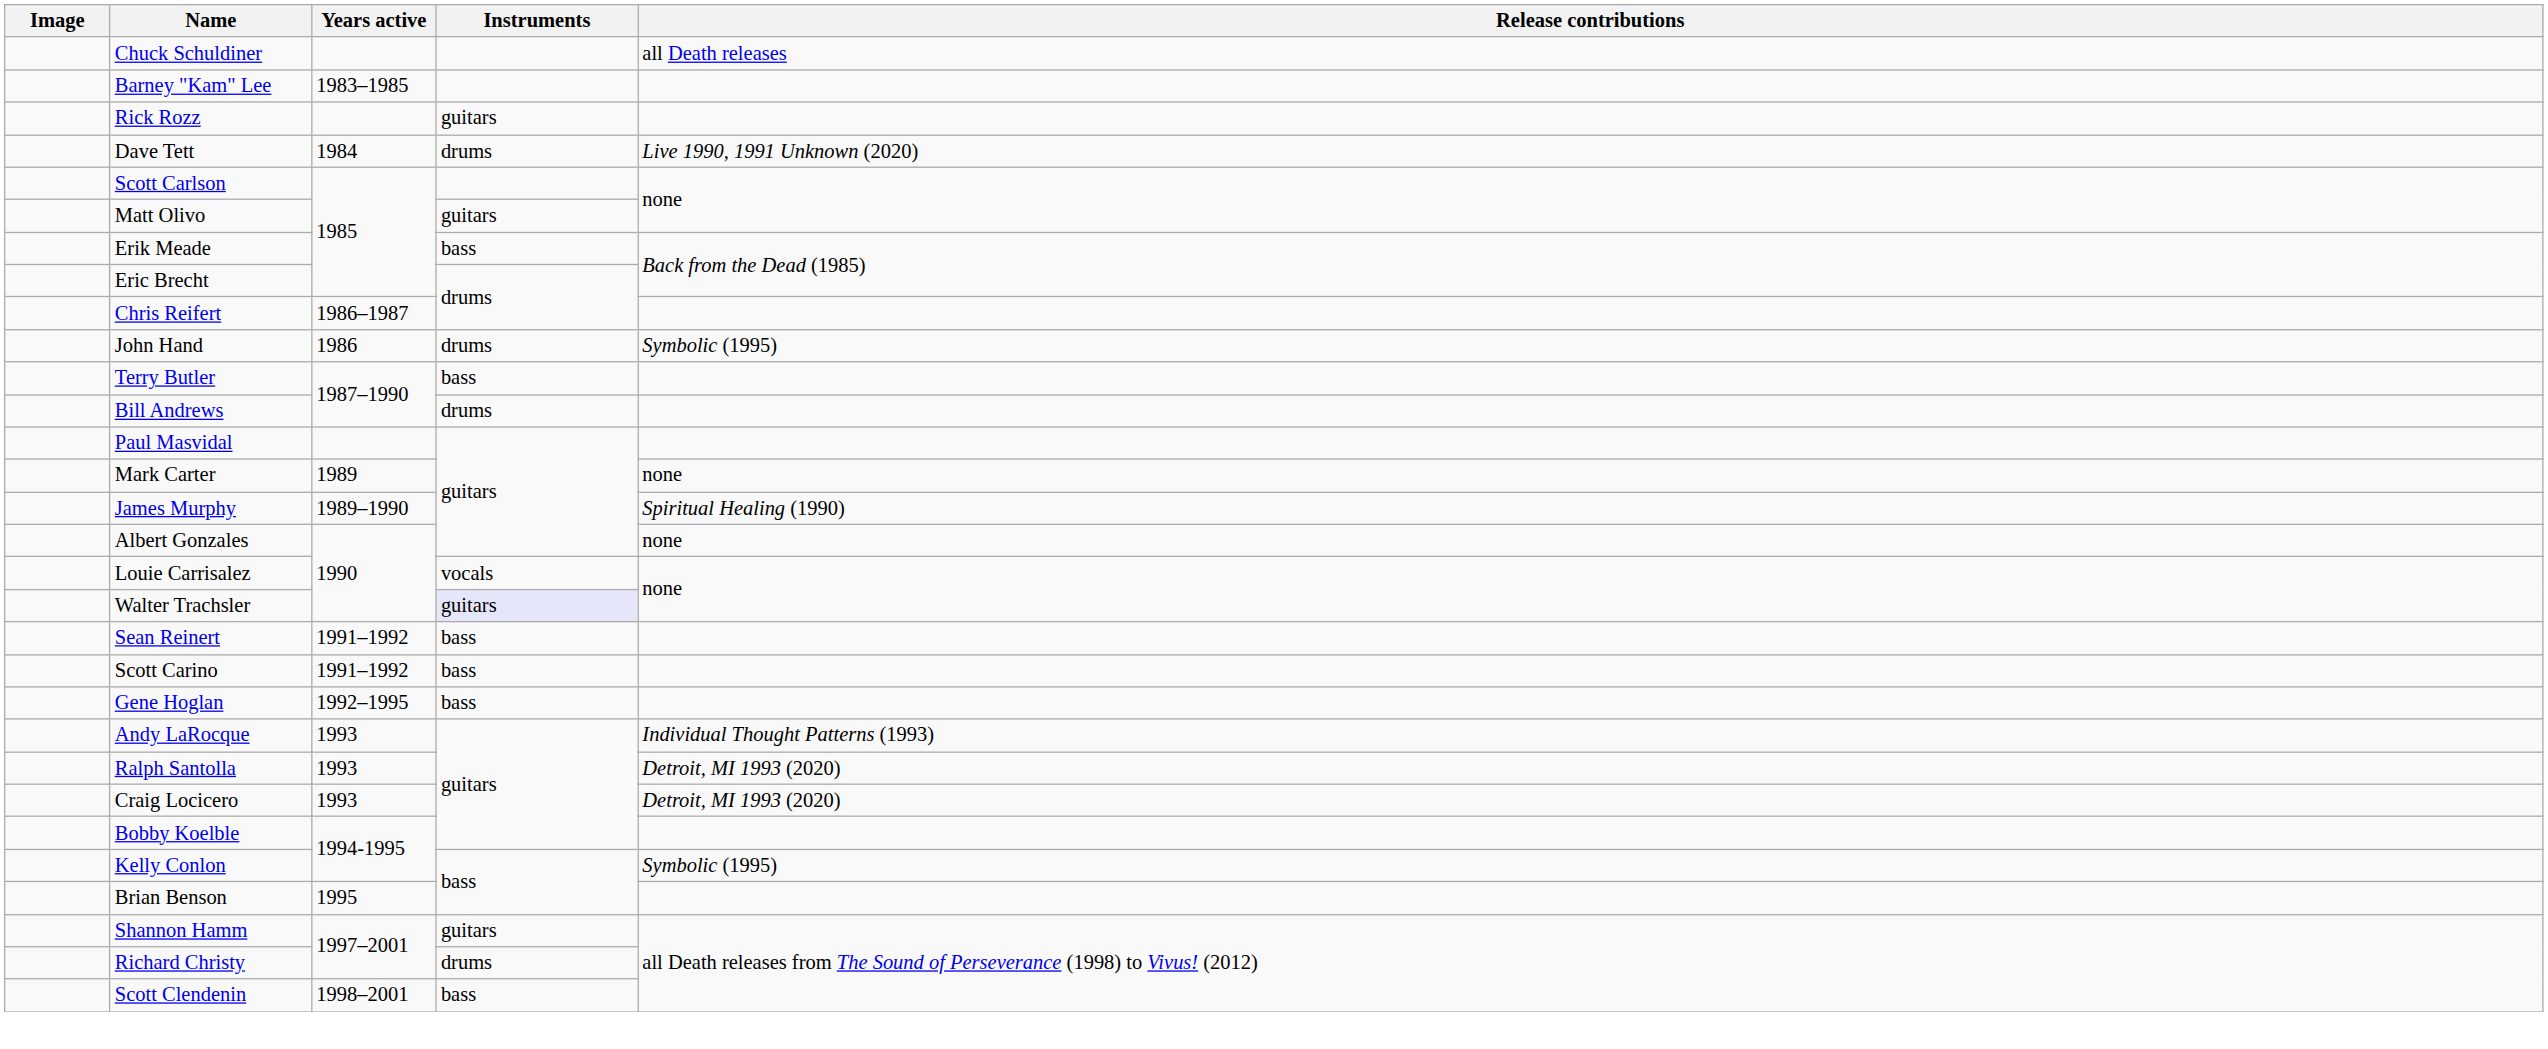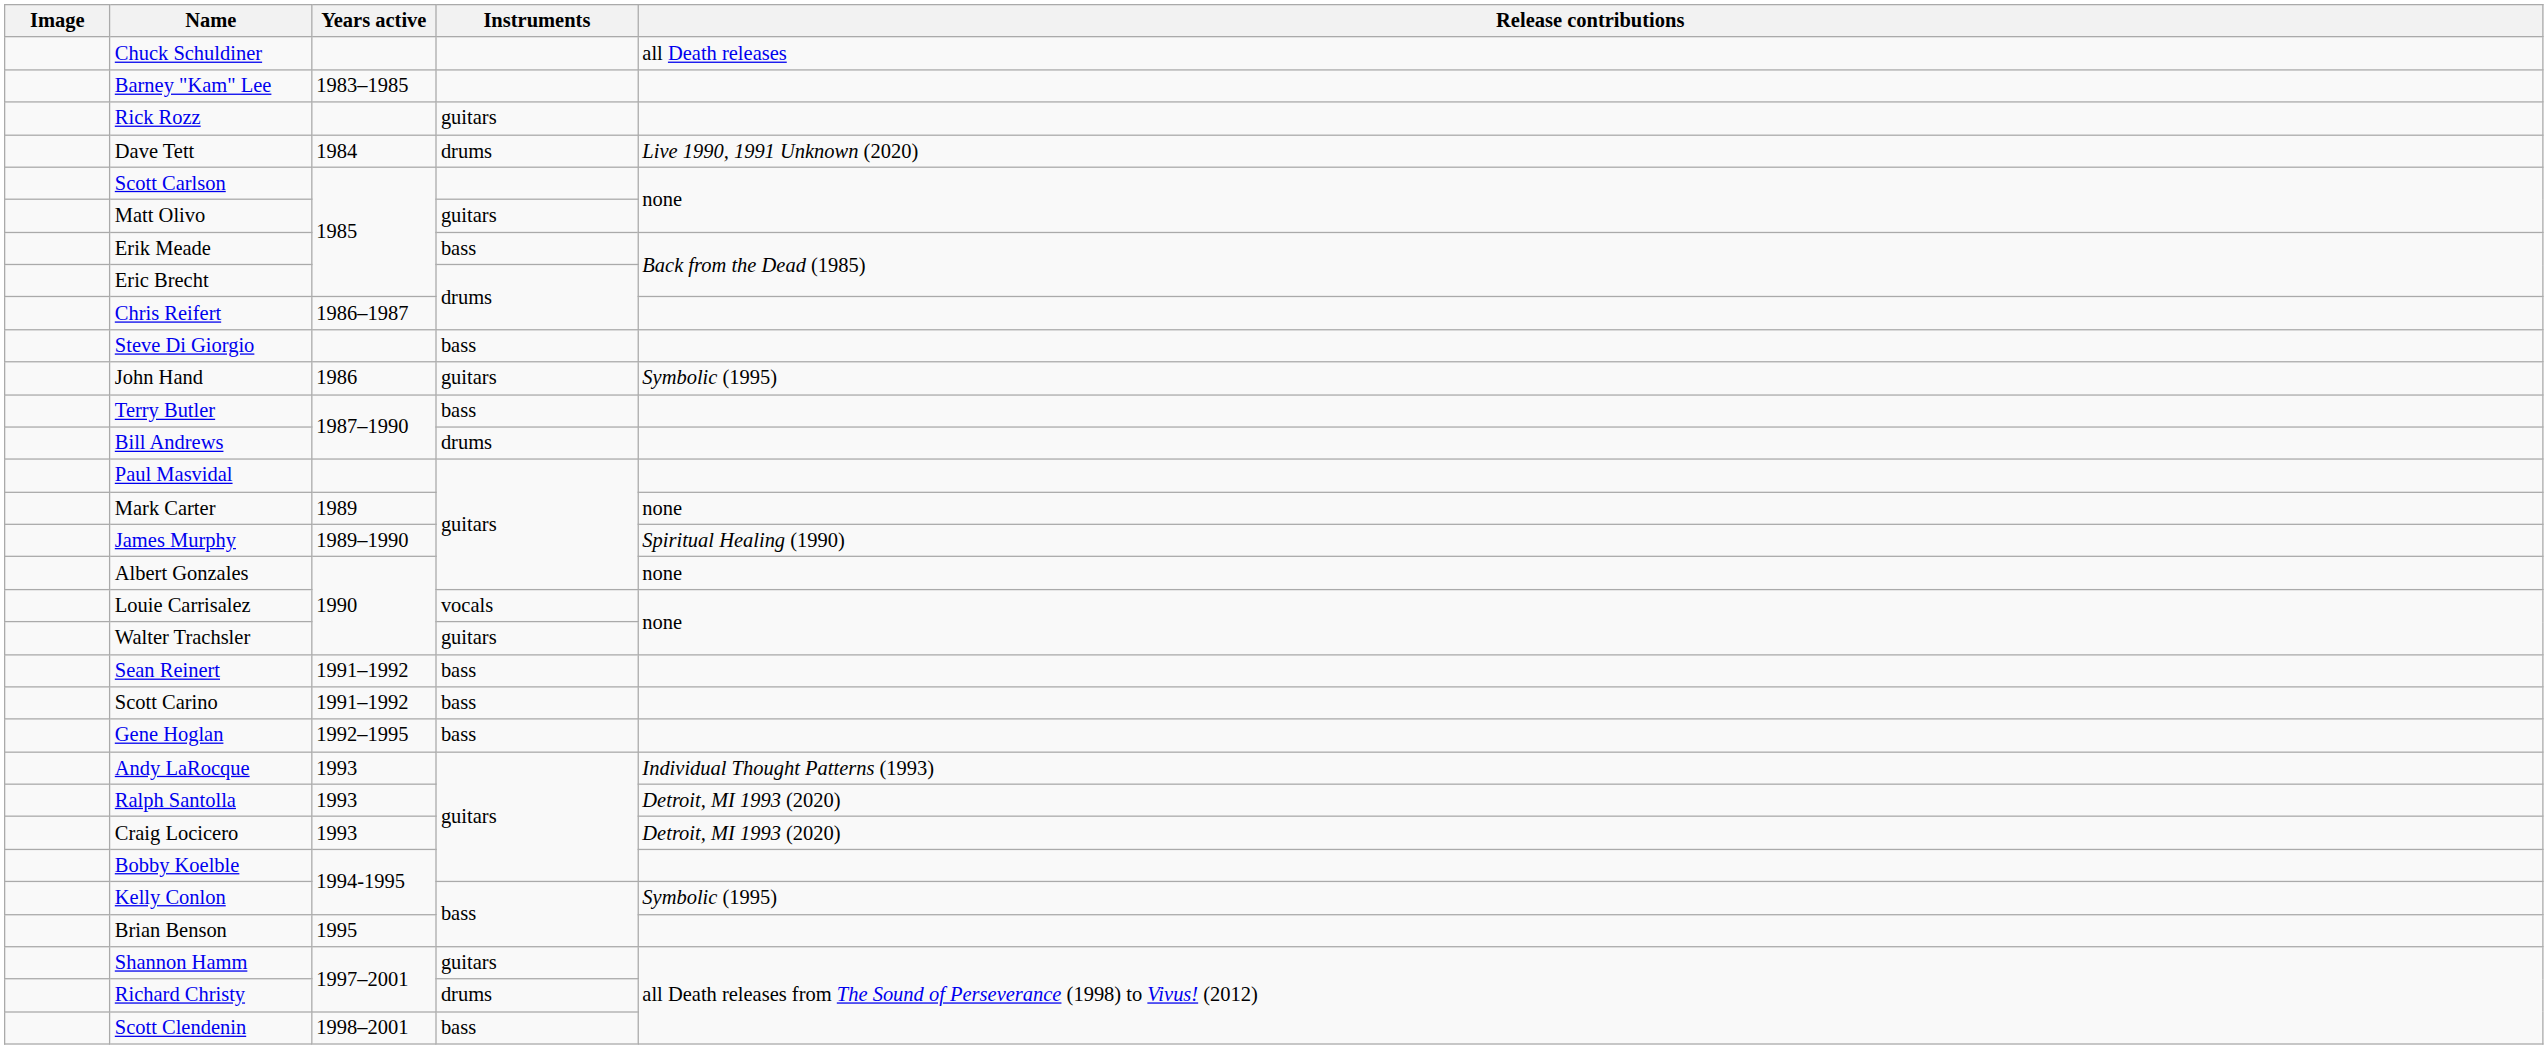 <table class="wikitable" border="1" width=100%>
 <tr>
 <th width="75">Image</th>
 <th width="150">Name</th>
 <th width="90">Years active</th>
 <th width="150">Instruments</th>
 <th>Release contributions</th>
 </tr>
 <tr>
 <td></td>
 <td><a href='#'>Chuck Schuldiner</a></td>
 <td></td>
 <td></td>
 <td>all <a href='#'>Death releases</a></td>
 </tr>
 <tr>
 <td></td>
 <td><a href='#'>Barney "Kam" Lee</a></td>
 <td>1983–1985</td>
 <td></td>
 <td></td>
 </tr>
 <tr>
 <td></td>
 <td><a href='#'>Rick Rozz</a><br></td>
 <td></td>
 <td>guitars</td>
 <td></td>
 </tr>
 <tr>
 <td></td>
 <td>Dave Tett</td>
 <td>1984</td>
 <td>drums</td>
 <td><em>Live 1990, 1991 Unknown</em> (2020)</td>
 </tr>
 <tr>
 <td></td>
 <td><a href='#'>Scott Carlson</a></td>
 <td rowspan="4">1985</td>
 <td></td>
 <td rowspan="2">none </td>
 </tr>
 <tr>
 <td></td>
 <td>Matt Olivo</td>
 <td>guitars</td>
 </tr>
 <tr>
 <td></td>
 <td>Erik Meade</td>
 <td>bass</td>
 <td rowspan="2"><em>Back from the Dead</em> (1985)</td>
 </tr>
 <tr>
 <td></td>
 <td>Eric Brecht</td>
 <td rowspan="2">drums</td>
 </tr>
 <tr>
 <td></td>
 <td><a href='#'>Chris Reifert</a></td>
 <td>1986–1987</td>
 <td></td>
 </tr>
 <tr>
 <td></td>
+<td><a href='#'>Steve Di Giorgio</a></td>
+<td></td>
+<td>bass</td>
+<td></td>
+</tr>
+<tr>
+<td></td>
 <td>John Hand</td>
 <td>1986</td>
-<td>drums</td>
+<td>guitars</td>
 <td><em>Symbolic</em> (1995)</td>
 </tr>
 <tr>
 <td></td>
 <td><a href='#'>Terry Butler</a></td>
 <td rowspan="2">1987–1990</td>
 <td>bass</td>
 <td></td>
 </tr>
 <tr>
 <td></td>
 <td><a href='#'>Bill Andrews</a></td>
 <td>drums</td>
 <td></td>
 </tr>
 <tr>
 <td></td>
 <td><a href='#'>Paul Masvidal</a></td>
 <td></td>
 <td rowspan="4">guitars</td>
 <td></td>
 </tr>
 <tr>
 <td></td>
 <td>Mark Carter</td>
 <td>1989</td>
 <td>none</td>
 </tr>
 <tr>
 <td></td>
 <td><a href='#'>James Murphy</a></td>
 <td>1989–1990</td>
 <td><em>Spiritual Healing</em> (1990)</td>
 </tr>
 <tr>
 <td></td>
 <td>Albert Gonzales</td>
 <td rowspan="3">1990 </td>
 <td>none </td>
 </tr>
 <tr>
 <td></td>
 <td>Louie Carrisalez</td>
 <td>vocals</td>
 <td rowspan="2">none</td>
 </tr>
 <tr>
 <td></td>
 <td>Walter Trachsler</td>
-<td style="background: lavender;">guitars</td>
+<td>guitars</td>
 </tr>
 <tr>
 <td></td>
 <td><a href='#'>Sean Reinert</a></td>
 <td>1991–1992 </td>
 <td>bass</td>
 <td></td>
 </tr>
 <tr>
 <td></td>
 <td>Scott Carino</td>
 <td>1991–1992 </td>
 <td>bass</td>
 <td></td>
 </tr>
 <tr>
 <td></td>
 <td><a href='#'>Gene Hoglan</a></td>
 <td>1992–1995</td>
 <td>bass</td>
 <td></td>
 </tr>
 <tr>
 <td></td>
 <td><a href='#'>Andy LaRocque</a></td>
 <td>1993 </td>
 <td rowspan="4">guitars</td>
 <td><em>Individual Thought Patterns</em> (1993)</td>
 </tr>
 <tr>
 <td></td>
 <td><a href='#'>Ralph Santolla</a></td>
 <td>1993  </td>
 <td><em>Detroit, MI 1993</em> (2020)</td>
 </tr>
 <tr>
 <td></td>
 <td>Craig Locicero</td>
 <td>1993 </td>
 <td><em>Detroit, MI 1993</em> (2020)</td>
 </tr>
 <tr>
 <td></td>
 <td><a href='#'>Bobby Koelble</a></td>
 <td rowspan="2">1994-1995</td>
 <td></td>
 </tr>
 <tr>
 <td></td>
 <td><a href='#'>Kelly Conlon</a></td>
 <td rowspan="2">bass</td>
 <td><em>Symbolic</em> (1995)</td>
 </tr>
 <tr>
 <td></td>
 <td>Brian Benson</td>
 <td>1995 </td>
 <td></td>
 </tr>
 <tr>
 <td></td>
 <td><a href='#'>Shannon Hamm</a></td>
 <td rowspan="2">1997–2001</td>
 <td>guitars</td>
 <td rowspan="3">all Death releases from <em><a href='#'>The Sound of Perseverance</a></em> (1998) to <em><a href='#'>Vivus!</a></em> (2012)</td>
 </tr>
 <tr>
 <td></td>
 <td><a href='#'>Richard Christy</a></td>
 <td>drums</td>
 </tr>
 <tr>
 <td></td>
 <td><a href='#'>Scott Clendenin</a></td>
 <td>1998–2001 </td>
 <td>bass</td>
 </tr>
 </table>
